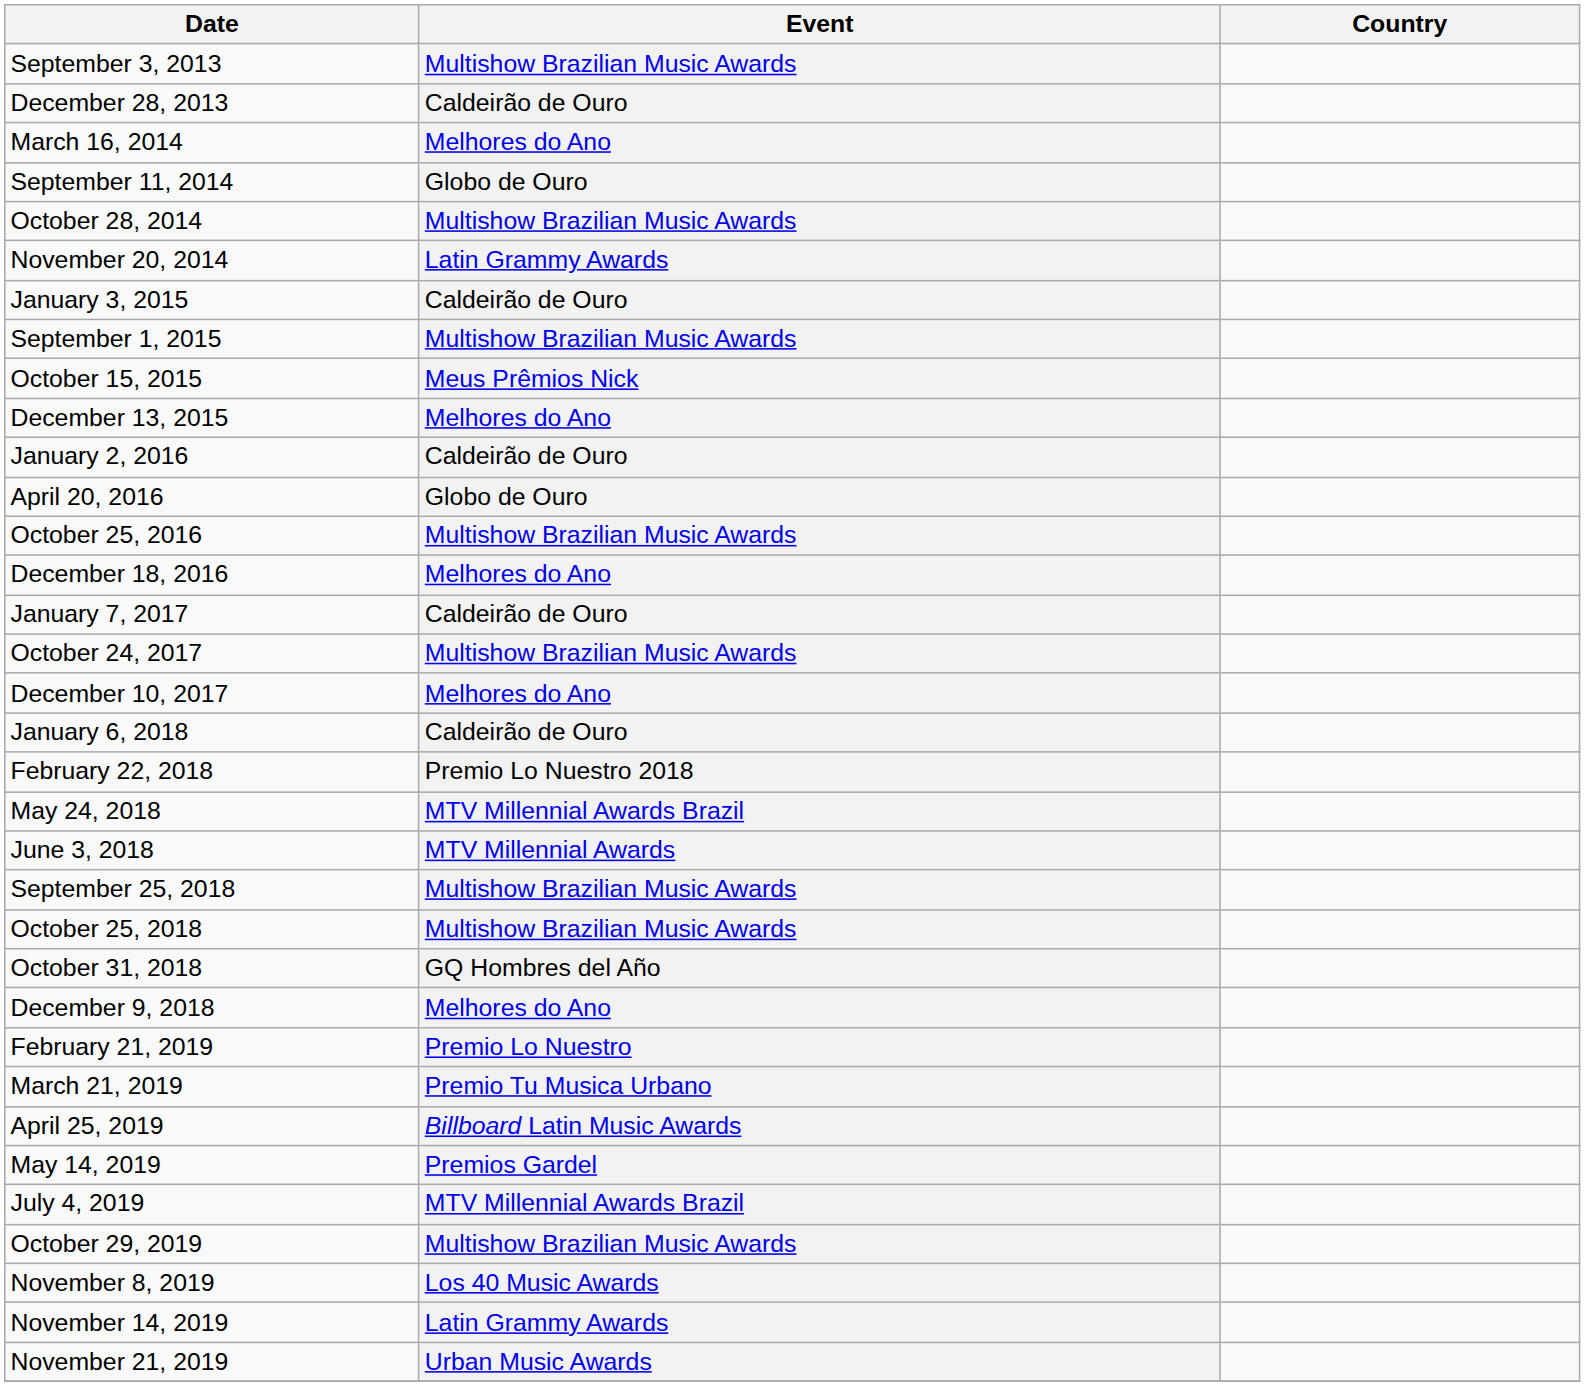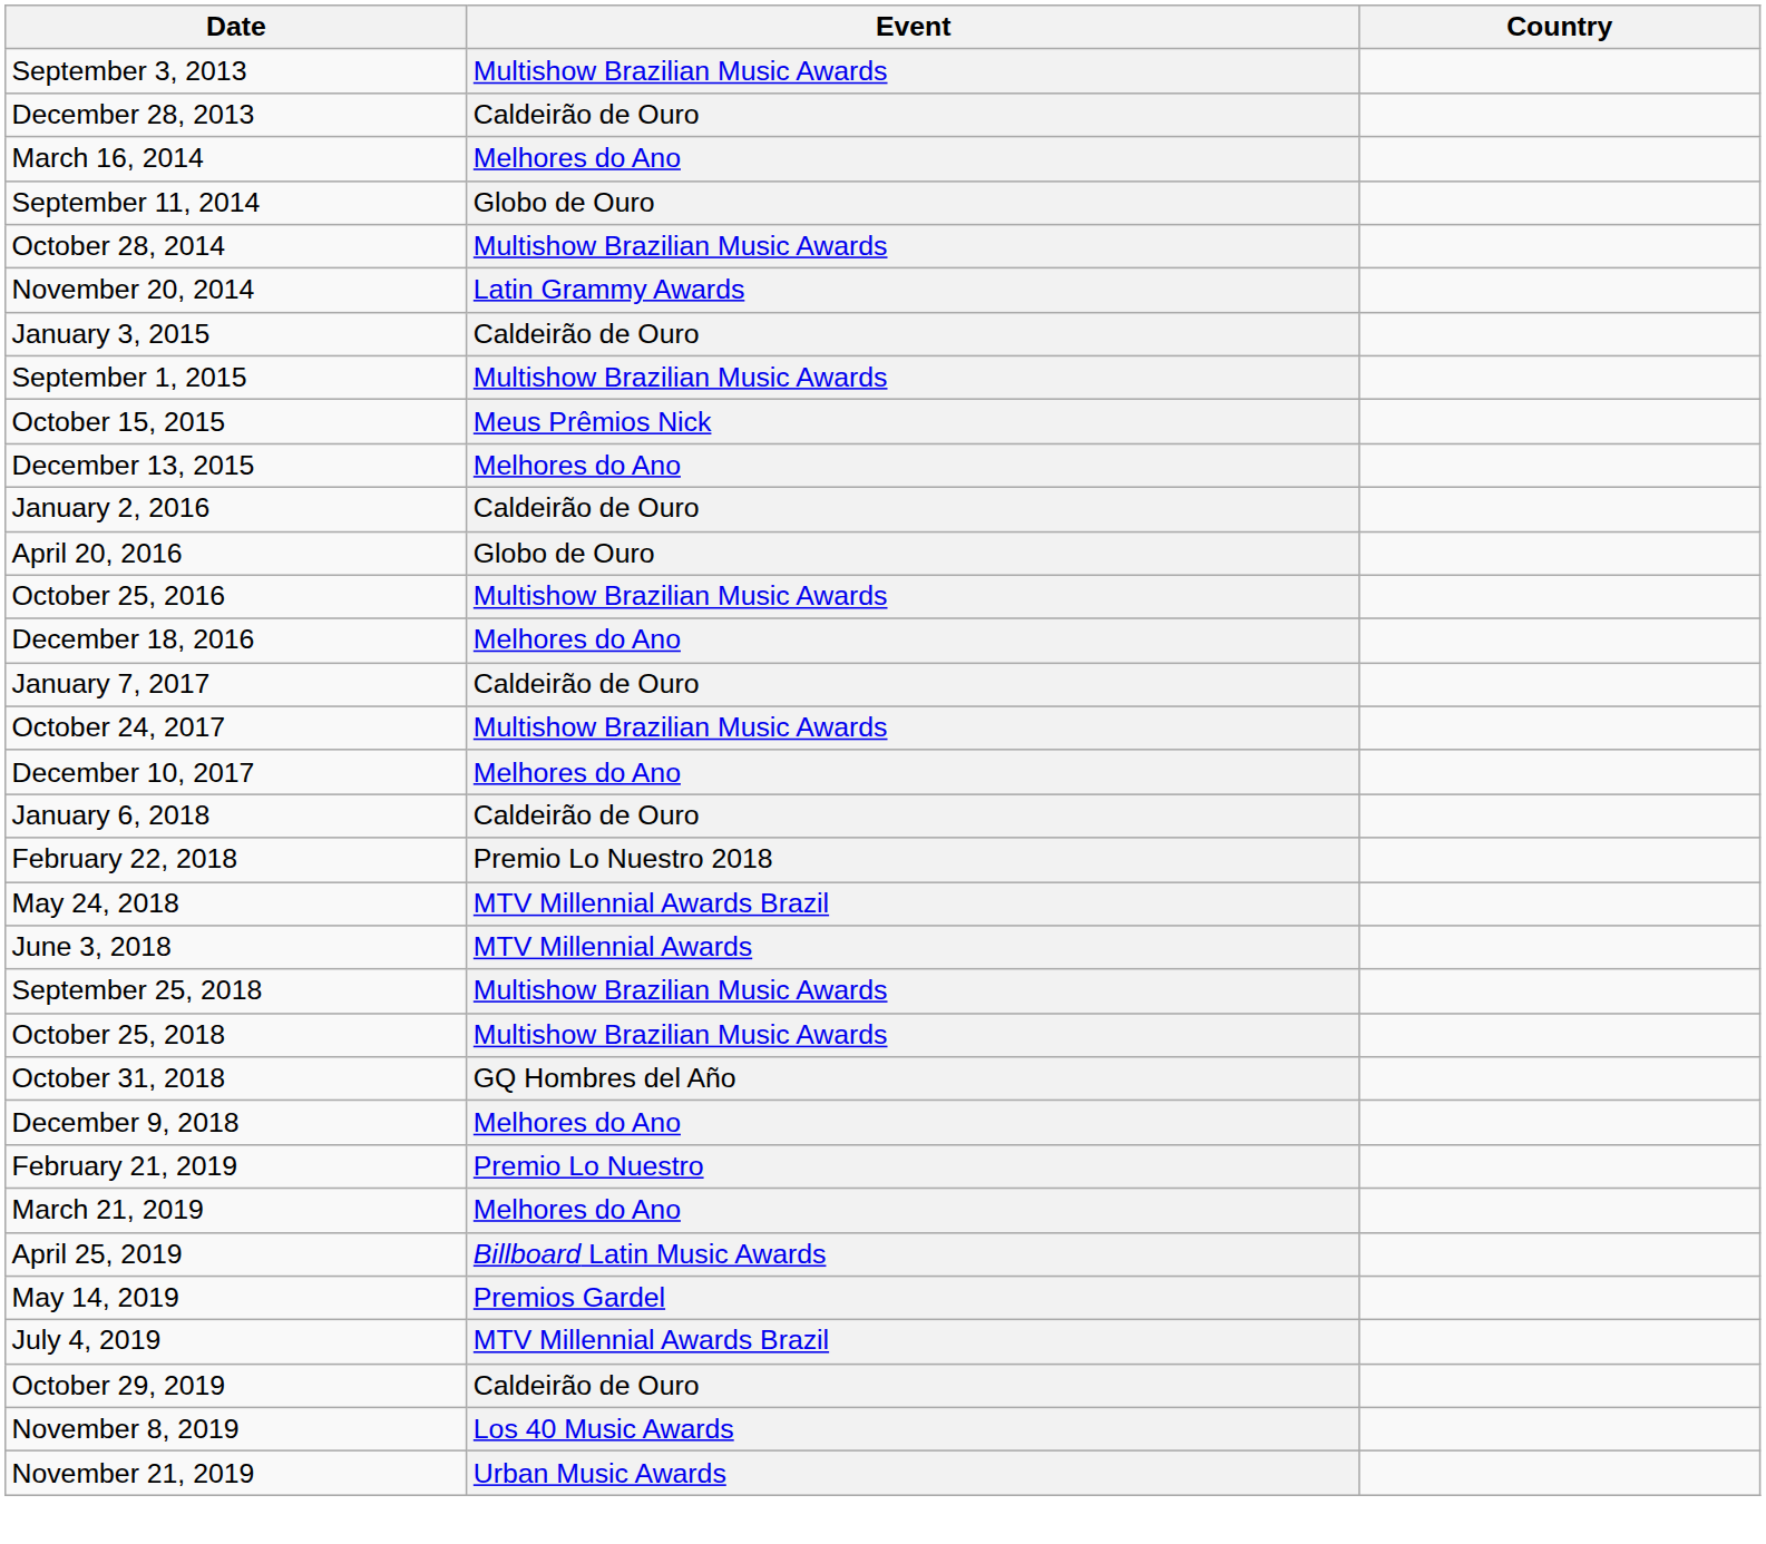 <table class="wikitable">
 <tr>
 <th style="width:15%;">Date</th>
 <th style="width:29%;">Event</th>
 <th style="width:13%;">Country</th>
 </tr>
 <tr>
 <td>September 3, 2013</td>
 <td scope="row" style="background-color: #f2f2f2;"><a href='#'>Multishow Brazilian Music Awards</a></td>
 <td></td>
 </tr>
 <tr>
 <td>December 28, 2013</td>
 <td scope="row" style="background-color: #f2f2f2;">Caldeirão de Ouro </td>
 <td></td>
 </tr>
 <tr>
 <td>March 16, 2014</td>
 <td scope="row" style="background-color: #f2f2f2;"><a href='#'>Melhores do Ano</a></td>
 <td></td>
 </tr>
 <tr>
 <td>September 11, 2014</td>
 <td scope="row" style="background-color: #f2f2f2;">Globo de Ouro </td>
 <td></td>
 </tr>
 <tr>
 <td>October 28, 2014</td>
 <td scope="row" style="background-color: #f2f2f2;"><a href='#'>Multishow Brazilian Music Awards</a></td>
 <td></td>
 </tr>
 <tr>
 <td>November 20, 2014</td>
 <td scope="row" style="background-color: #f2f2f2;"><a href='#'>Latin Grammy Awards</a></td>
 <td></td>
 </tr>
 <tr>
 <td>January 3, 2015</td>
 <td scope="row" style="background-color: #f2f2f2;">Caldeirão de Ouro </td>
 <td></td>
 </tr>
 <tr>
 <td>September 1, 2015</td>
 <td scope="row" style="background-color: #f2f2f2;"><a href='#'>Multishow Brazilian Music Awards</a></td>
 <td></td>
 </tr>
 <tr>
 <td>October 15, 2015</td>
 <td scope="row" style="background-color: #f2f2f2;"><a href='#'>Meus Prêmios Nick</a></td>
 <td></td>
 </tr>
 <tr>
 <td>December 13, 2015</td>
 <td scope="row" style="background-color: #f2f2f2;"><a href='#'>Melhores do Ano</a></td>
 <td></td>
 </tr>
 <tr>
 <td>January 2, 2016</td>
 <td scope="row" style="background-color: #f2f2f2;">Caldeirão de Ouro </td>
 <td></td>
 </tr>
 <tr>
 <td>April 20, 2016</td>
 <td scope="row" style="background-color: #f2f2f2;">Globo de Ouro</td>
 <td></td>
 </tr>
 <tr>
 <td>October 25, 2016</td>
 <td scope="row" style="background-color: #f2f2f2;"><a href='#'>Multishow Brazilian Music Awards</a></td>
 <td></td>
 </tr>
 <tr>
 <td>December 18, 2016</td>
 <td scope="row" style="background-color: #f2f2f2;"><a href='#'>Melhores do Ano</a></td>
 <td></td>
 </tr>
 <tr>
 <td>January 7, 2017</td>
 <td scope="row" style="background-color: #f2f2f2;">Caldeirão de Ouro </td>
 <td></td>
 </tr>
 <tr>
 <td>October 24, 2017</td>
 <td scope="row" style="background-color: #f2f2f2;"><a href='#'>Multishow Brazilian Music Awards</a></td>
 <td></td>
 </tr>
 <tr>
 <td>December 10, 2017</td>
 <td scope="row" style="background-color: #f2f2f2;"><a href='#'>Melhores do Ano</a></td>
 <td></td>
 </tr>
 <tr>
 <td>January 6, 2018</td>
 <td scope="row" style="background-color: #f2f2f2;">Caldeirão de Ouro </td>
 <td></td>
 </tr>
 <tr>
 <td>February 22, 2018</td>
 <td scope="row" style="background-color: #f2f2f2;">Premio Lo Nuestro 2018 </td>
 <td></td>
 </tr>
 <tr>
 <td>May 24, 2018</td>
 <td scope="row" style="background-color: #f2f2f2;"><a href='#'>MTV Millennial Awards Brazil</a></td>
 <td></td>
 </tr>
 <tr>
 <td>June 3, 2018</td>
 <td scope="row" style="background-color: #f2f2f2;"><a href='#'>MTV Millennial Awards</a></td>
 <td></td>
 </tr>
 <tr>
 <td>September 25, 2018</td>
 <td scope="row" style="background-color: #f2f2f2;"><a href='#'>Multishow Brazilian Music Awards</a></td>
 <td></td>
 </tr>
 <tr>
 <td>October 25, 2018</td>
 <td scope="row" style="background-color: #f2f2f2;"><a href='#'>Multishow Brazilian Music Awards</a></td>
 <td></td>
 </tr>
 <tr>
 <td>October 31, 2018</td>
 <td scope="row" style="background-color: #f2f2f2;">GQ Hombres del Año </td>
 <td></td>
 </tr>
 <tr>
 <td>December 9, 2018</td>
 <td scope="row" style="background-color: #f2f2f2;"><a href='#'>Melhores do Ano</a></td>
 <td></td>
 </tr>
 <tr>
 <td>February 21, 2019</td>
 <td scope="row" style="background-color: #f2f2f2;"><a href='#'>Premio Lo Nuestro</a></td>
 <td></td>
 </tr>
 <tr>
 <td>March 21, 2019</td>
-<td scope="row" style="background-color: #f2f2f2;"><a href='#'>Premio Tu Musica Urbano</a></td>
+<td scope="row" style="background-color: #f2f2f2;"><a href='#'>Melhores do Ano</a></td>
 <td></td>
 </tr>
 <tr>
 <td>April 25, 2019</td>
 <td scope="row" style="background-color: #f2f2f2;"><a href='#'><em>Billboard</em> Latin Music Awards</a></td>
 <td></td>
 </tr>
 <tr>
 <td>May 14, 2019</td>
 <td scope="row" style="background-color: #f2f2f2;"><a href='#'>Premios Gardel</a></td>
 <td></td>
 </tr>
 <tr>
 <td>July 4, 2019</td>
 <td scope="row" style="background-color: #f2f2f2;"><a href='#'>MTV Millennial Awards Brazil</a></td>
 <td></td>
 </tr>
 <tr>
 <td>October 29, 2019</td>
-<td scope="row" style="background-color: #f2f2f2;"><a href='#'>Multishow Brazilian Music Awards</a></td>
+<td scope="row" style="background-color: #f2f2f2;">Caldeirão de Ouro </td>
 <td></td>
 </tr>
 <tr>
 <td>November 8, 2019</td>
 <td scope="row" style="background-color: #f2f2f2;"><a href='#'>Los 40 Music Awards</a></td>
-<td></td>
-</tr>
-<tr>
-<td>November 14, 2019</td>
-<td scope="row" style="background-color: #f2f2f2;"><a href='#'>Latin Grammy Awards</a></td>
 <td></td>
 </tr>
 <tr>
 <td>November 21, 2019</td>
 <td scope="row" style="background-color: #f2f2f2;"><a href='#'>Urban Music Awards</a></td>
 <td></td>
 </tr>
 <tr>
 </tr>
 </table>
